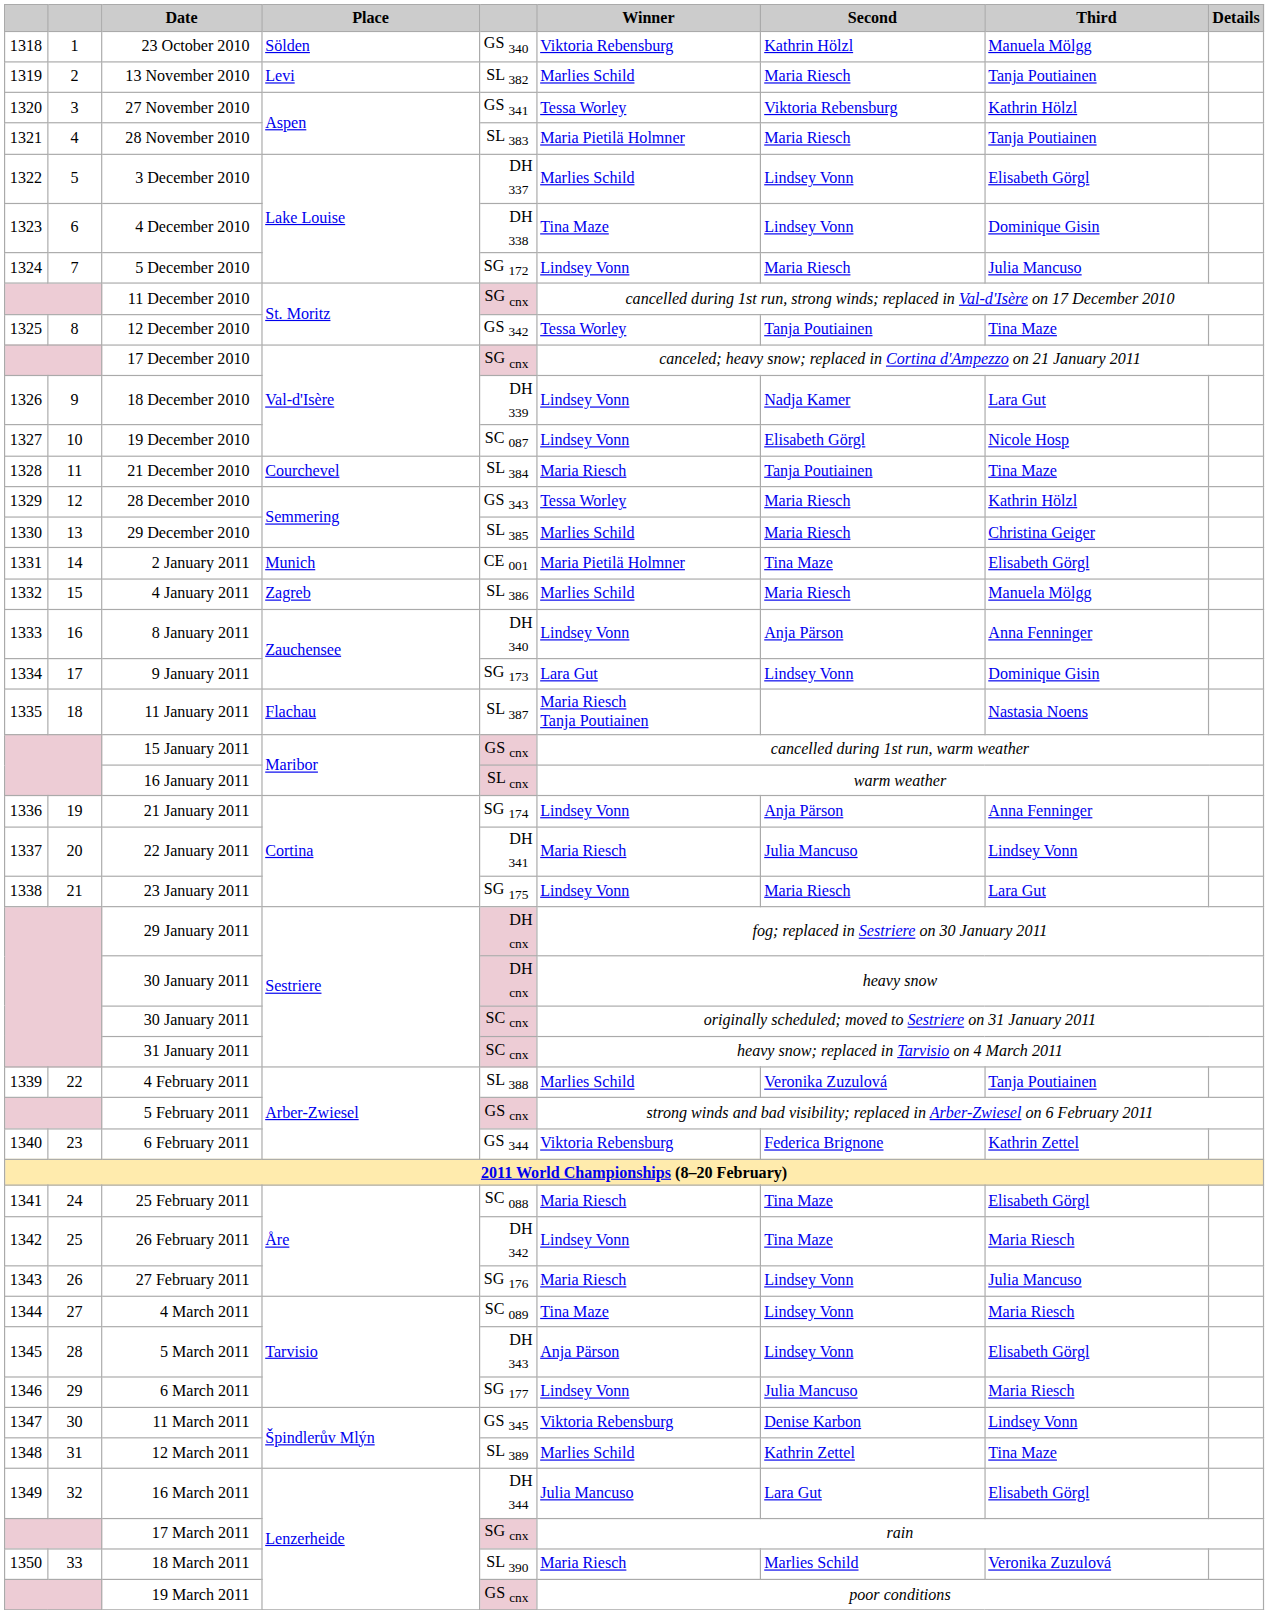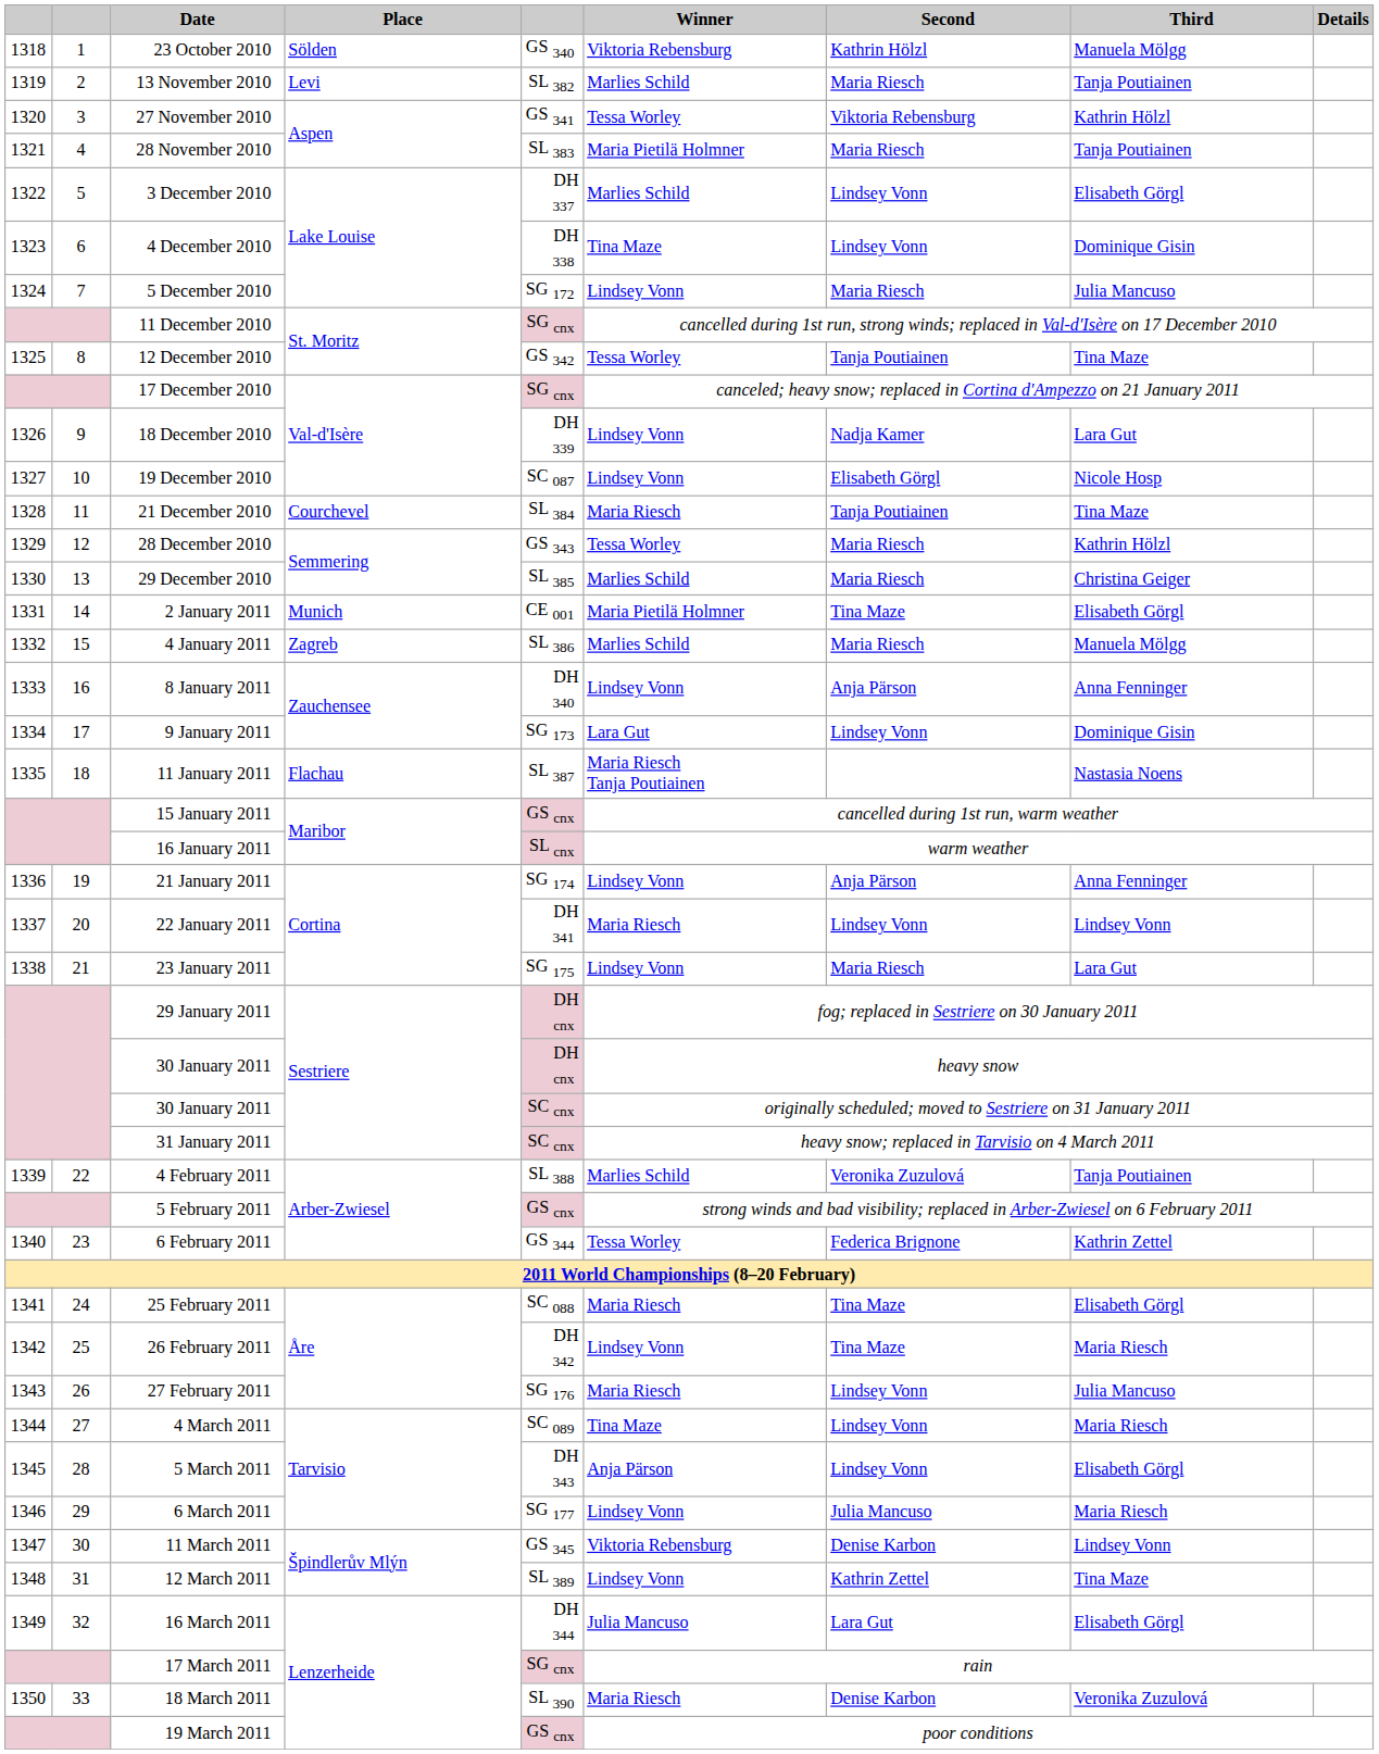 <table class="wikitable plainrowheaders" style="background:#fff; font-size:86%; line-height:16px; border:grey solid 1px; border-collapse:collapse;">
 <tr style="background:#ccc; text-align:center;">
 <td align="center" width="30"></td>
 <td align="center" width="40"></td>
 <td align="center" width="130"><strong>Date</strong></td>
 <td align="center" width="180"><strong>Place</strong></td>
 <td align="center" width="42"></td>
 <td align="center" width="185"><strong>Winner</strong></td>
 <td align="center" width="185"><strong>Second</strong></td>
 <td align="center" width="185"><strong>Third</strong></td>
 <td align="center" width="10"><strong>Details</strong></td>
 </tr>
 <tr>
 <td align=center>1318</td>
 <td align=center>1</td>
 <td align=right>23 October 2010  </td>
 <td> <a href='#'>Sölden</a></td>
 <td align=right>GS <sub>340</sub> </td>
 <td> <a href='#'>Viktoria Rebensburg</a></td>
 <td> <a href='#'>Kathrin Hölzl</a></td>
 <td> <a href='#'>Manuela Mölgg</a></td>
 <td></td>
 </tr>
 <tr>
 <td align=center>1319</td>
 <td align=center>2</td>
 <td align=right>13 November 2010  </td>
 <td> <a href='#'>Levi</a></td>
 <td align=right>SL <sub>382</sub> </td>
 <td> <a href='#'>Marlies Schild</a></td>
 <td> <a href='#'>Maria Riesch</a></td>
 <td> <a href='#'>Tanja Poutiainen</a></td>
 <td></td>
 </tr>
 <tr>
 <td align=center>1320</td>
 <td align=center>3</td>
 <td align=right>27 November 2010  </td>
 <td rowspan=2> <a href='#'>Aspen</a></td>
 <td align=right>GS <sub>341</sub> </td>
 <td> <a href='#'>Tessa Worley</a></td>
 <td> <a href='#'>Viktoria Rebensburg</a></td>
 <td> <a href='#'>Kathrin Hölzl</a></td>
 <td></td>
 </tr>
 <tr>
 <td align=center>1321</td>
 <td align=center>4</td>
 <td align=right>28 November 2010  </td>
 <td align=right>SL <sub>383</sub> </td>
 <td> <a href='#'>Maria Pietilä Holmner</a></td>
 <td> <a href='#'>Maria Riesch</a></td>
 <td> <a href='#'>Tanja Poutiainen</a></td>
 <td></td>
 </tr>
 <tr>
 <td align=center>1322</td>
 <td align=center>5</td>
 <td align=right>3 December 2010  </td>
 <td rowspan=3> <a href='#'>Lake Louise</a></td>
 <td align=right>DH <sub>337</sub> </td>
 <td> <a href='#'>Marlies Schild</a></td>
 <td> <a href='#'>Lindsey Vonn</a></td>
 <td> <a href='#'>Elisabeth Görgl</a></td>
 <td></td>
 </tr>
 <tr>
 <td align=center>1323</td>
 <td align=center>6</td>
 <td align=right>4 December 2010  </td>
 <td align=right>DH <sub>338</sub> </td>
 <td> <a href='#'>Tina Maze</a></td>
 <td> <a href='#'>Lindsey Vonn</a></td>
 <td> <a href='#'>Dominique Gisin</a></td>
 <td></td>
 </tr>
 <tr>
 <td align=center>1324</td>
 <td align=center>7</td>
 <td align=right>5 December 2010  </td>
 <td align=right>SG <sub>172</sub> </td>
 <td> <a href='#'>Lindsey Vonn</a></td>
 <td> <a href='#'>Maria Riesch</a></td>
 <td> <a href='#'>Julia Mancuso</a></td>
 <td></td>
 </tr>
 <tr>
 <td colspan=2 bgcolor="EDCCD5"></td>
 <td align=right>11 December 2010  </td>
 <td rowspan=2> <a href='#'>St. Moritz</a></td>
 <td align=right bgcolor="EDCCD5">SG <sub>cnx</sub> </td>
 <td colspan=4 align=center><em>cancelled during 1st run, strong winds; replaced in <a href='#'>Val-d'Isère</a> on 17 December 2010</em></td>
 </tr>
 <tr>
 <td align=center>1325</td>
 <td align=center>8</td>
 <td align=right>12 December 2010  </td>
 <td align=right>GS <sub>342</sub> </td>
 <td> <a href='#'>Tessa Worley</a></td>
 <td> <a href='#'>Tanja Poutiainen</a></td>
 <td> <a href='#'>Tina Maze</a></td>
 <td></td>
 </tr>
 <tr>
 <td colspan=2 bgcolor="EDCCD5"></td>
 <td align=right><small></small>17 December 2010  </td>
 <td rowspan=3> <a href='#'>Val-d'Isère</a></td>
 <td align=right bgcolor="EDCCD5">SG <sub>cnx</sub> </td>
 <td colspan=4 align=center><em>canceled; heavy snow; replaced in <a href='#'>Cortina d'Ampezzo</a> on 21 January 2011</em></td>
 </tr>
 <tr>
 <td align=center>1326</td>
 <td align=center>9</td>
 <td align=right>18 December 2010  </td>
 <td align=right>DH <sub>339</sub> </td>
 <td> <a href='#'>Lindsey Vonn</a></td>
 <td> <a href='#'>Nadja Kamer</a></td>
 <td> <a href='#'>Lara Gut</a></td>
 <td></td>
 </tr>
 <tr>
 <td align=center>1327</td>
 <td align=center>10</td>
 <td align=right>19 December 2010  </td>
 <td align=right>SC <sub>087</sub> </td>
 <td> <a href='#'>Lindsey Vonn</a></td>
 <td> <a href='#'>Elisabeth Görgl</a></td>
 <td> <a href='#'>Nicole Hosp</a></td>
 <td></td>
 </tr>
 <tr>
 <td align=center>1328</td>
 <td align=center>11</td>
 <td align=right>21 December 2010  </td>
 <td> <a href='#'>Courchevel</a></td>
 <td align=right>SL <sub>384</sub> </td>
 <td> <a href='#'>Maria Riesch</a></td>
 <td> <a href='#'>Tanja Poutiainen</a></td>
 <td> <a href='#'>Tina Maze</a></td>
 <td></td>
 </tr>
 <tr>
 <td align=center>1329</td>
 <td align=center>12</td>
 <td align=right>28 December 2010  </td>
 <td rowspan=2> <a href='#'>Semmering</a></td>
 <td align=right>GS <sub>343</sub> </td>
 <td> <a href='#'>Tessa Worley</a></td>
 <td> <a href='#'>Maria Riesch</a></td>
 <td> <a href='#'>Kathrin Hölzl</a></td>
 <td></td>
 </tr>
 <tr>
 <td align=center>1330</td>
 <td align=center>13</td>
 <td align=right>29 December 2010  </td>
 <td align=right>SL <sub>385</sub> </td>
 <td> <a href='#'>Marlies Schild</a></td>
 <td> <a href='#'>Maria Riesch</a></td>
 <td> <a href='#'>Christina Geiger</a></td>
 <td></td>
 </tr>
 <tr>
 <td align=center>1331</td>
 <td align=center>14</td>
 <td align=right>2 January 2011  </td>
 <td> <a href='#'>Munich</a></td>
 <td align=right>CE <sub>001</sub> </td>
 <td> <a href='#'>Maria Pietilä Holmner</a></td>
 <td> <a href='#'>Tina Maze</a></td>
 <td> <a href='#'>Elisabeth Görgl</a></td>
 <td></td>
 </tr>
 <tr>
 <td align=center>1332</td>
 <td align=center>15</td>
 <td align=right>4 January 2011  </td>
 <td> <a href='#'>Zagreb</a></td>
 <td align=right>SL <sub>386</sub> </td>
 <td> <a href='#'>Marlies Schild</a></td>
 <td> <a href='#'>Maria Riesch</a></td>
 <td> <a href='#'>Manuela Mölgg</a></td>
 <td></td>
 </tr>
 <tr>
 <td align=center>1333</td>
 <td align=center>16</td>
 <td align=right>8 January 2011  </td>
 <td rowspan=2> <a href='#'>Zauchensee</a></td>
 <td align=right>DH <sub>340</sub> </td>
 <td> <a href='#'>Lindsey Vonn</a></td>
 <td> <a href='#'>Anja Pärson</a></td>
 <td> <a href='#'>Anna Fenninger</a></td>
 <td></td>
 </tr>
 <tr>
 <td align=center>1334</td>
 <td align=center>17</td>
 <td align=right>9 January 2011  </td>
 <td align=right>SG <sub>173</sub> </td>
 <td> <a href='#'>Lara Gut</a></td>
 <td> <a href='#'>Lindsey Vonn</a></td>
 <td> <a href='#'>Dominique Gisin</a></td>
 <td></td>
 </tr>
 <tr>
 <td align=center>1335</td>
 <td align=center>18</td>
 <td align=right>11 January 2011  </td>
 <td> <a href='#'>Flachau</a></td>
 <td align=right>SL <sub>387</sub> </td>
 <td> <a href='#'>Maria Riesch</a><br> <a href='#'>Tanja Poutiainen</a></td>
 <td></td>
 <td> <a href='#'>Nastasia Noens</a></td>
 <td></td>
 </tr>
 <tr>
 <td colspan=2 rowspan=2 bgcolor="EDCCD5"></td>
 <td align=right>15 January 2011  </td>
 <td rowspan=2> <a href='#'>Maribor</a></td>
 <td align=right bgcolor="EDCCD5">GS <sub>cnx</sub> </td>
 <td colspan=4 align=center><em>cancelled during 1st run, warm weather</em></td>
 </tr>
 <tr>
 <td align=right>16 January 2011  </td>
 <td align=right bgcolor="EDCCD5">SL <sub>cnx</sub> </td>
 <td colspan=4 align=center><em>warm weather</em></td>
 </tr>
 <tr>
 <td align=center>1336</td>
 <td align=center>19</td>
 <td align=right><small></small>21 January 2011  </td>
 <td rowspan=3> <a href='#'>Cortina</a></td>
 <td align=right>SG <sub>174</sub> </td>
 <td> <a href='#'>Lindsey Vonn</a></td>
 <td> <a href='#'>Anja Pärson</a></td>
 <td> <a href='#'>Anna Fenninger</a></td>
 <td></td>
 </tr>
 <tr>
 <td align=center>1337</td>
 <td align=center>20</td>
 <td align=right>22 January 2011  </td>
 <td align=right>DH <sub>341</sub> </td>
 <td> <a href='#'>Maria Riesch</a></td>
-<td> <a href='#'>Julia Mancuso</a></td>
+<td> <a href='#'>Lindsey Vonn</a></td>
 <td> <a href='#'>Lindsey Vonn</a></td>
 <td></td>
 </tr>
 <tr>
 <td align=center>1338</td>
 <td align=center>21</td>
 <td align=right>23 January 2011  </td>
 <td align=right>SG <sub>175</sub> </td>
 <td> <a href='#'>Lindsey Vonn</a></td>
 <td> <a href='#'>Maria Riesch</a></td>
 <td> <a href='#'>Lara Gut</a></td>
 <td></td>
 </tr>
 <tr>
 <td colspan=2 rowspan=4 bgcolor="EDCCD5"></td>
 <td align=right>29 January 2011  </td>
 <td rowspan=4> <a href='#'>Sestriere</a></td>
 <td align=right bgcolor="EDCCD5">DH <sub>cnx</sub> </td>
 <td colspan=4 align=center><em>fog; replaced in <a href='#'>Sestriere</a> on 30 January 2011</em></td>
 </tr>
 <tr>
 <td align=right><small></small>30 January 2011  </td>
 <td align=right bgcolor="EDCCD5">DH <sub>cnx</sub> </td>
 <td colspan=4 align=center><em>heavy snow</em></td>
 </tr>
 <tr>
 <td align=right>30 January 2011  </td>
 <td align=right bgcolor="EDCCD5">SC <sub>cnx</sub> </td>
 <td colspan=4 align=center><em>originally scheduled; moved to <a href='#'>Sestriere</a> on 31 January 2011</em></td>
 </tr>
 <tr>
 <td align=right><small></small>31 January 2011  </td>
 <td align=right bgcolor="EDCCD5">SC <sub>cnx</sub> </td>
 <td colspan=4 align=center><em>heavy snow; replaced in <a href='#'>Tarvisio</a> on 4 March 2011</em></td>
 </tr>
 <tr>
 <td align=center>1339</td>
 <td align=center>22</td>
 <td align=right>4 February 2011  </td>
 <td rowspan=3> <a href='#'>Arber-Zwiesel</a></td>
 <td align=right>SL <sub>388</sub> </td>
 <td> <a href='#'>Marlies Schild</a></td>
 <td> <a href='#'>Veronika Zuzulová</a></td>
 <td> <a href='#'>Tanja Poutiainen</a></td>
 <td></td>
 </tr>
 <tr>
 <td colspan=2 bgcolor="EDCCD5"></td>
 <td align=right>5 February 2011  </td>
 <td align=right bgcolor="EDCCD5">GS <sub>cnx</sub> </td>
 <td colspan=4 align=center><em>strong winds and bad visibility; replaced in <a href='#'>Arber-Zwiesel</a> on 6 February 2011</em></td>
 </tr>
 <tr>
 <td align=center>1340</td>
 <td align=center>23</td>
 <td align=right><small></small>6 February 2011  </td>
 <td align=right>GS <sub>344</sub> </td>
-<td> <a href='#'>Viktoria Rebensburg</a></td>
+<td> <a href='#'>Tessa Worley</a></td>
 <td> <a href='#'>Federica Brignone</a></td>
 <td> <a href='#'>Kathrin Zettel</a></td>
 <td></td>
 </tr>
 <tr style="background:#FFEBAD">
 <td colspan="9" style="text-align:center;"><strong><a href='#'>2011 World Championships</a> (8–20 February)</strong></td>
 </tr>
 <tr>
 <td align=center>1341</td>
 <td align=center>24</td>
 <td align=right>25 February 2011  </td>
 <td rowspan=3> <a href='#'>Åre</a></td>
 <td align=right>SC <sub>088</sub> </td>
 <td> <a href='#'>Maria Riesch</a></td>
 <td> <a href='#'>Tina Maze</a></td>
 <td> <a href='#'>Elisabeth Görgl</a></td>
 <td></td>
 </tr>
 <tr>
 <td align=center>1342</td>
 <td align=center>25</td>
 <td align=right>26 February 2011  </td>
 <td align=right>DH <sub>342</sub> </td>
 <td> <a href='#'>Lindsey Vonn</a></td>
 <td> <a href='#'>Tina Maze</a></td>
 <td> <a href='#'>Maria Riesch</a></td>
 <td></td>
 </tr>
 <tr>
 <td align=center>1343</td>
 <td align=center>26</td>
 <td align=right>27 February 2011  </td>
 <td align=right>SG <sub>176</sub> </td>
 <td> <a href='#'>Maria Riesch</a></td>
 <td> <a href='#'>Lindsey Vonn</a></td>
 <td> <a href='#'>Julia Mancuso</a></td>
 <td></td>
 </tr>
 <tr>
 <td align=center>1344</td>
 <td align=center>27</td>
 <td align=right><small></small>4 March 2011  </td>
 <td rowspan=3> <a href='#'>Tarvisio</a></td>
 <td align=right>SC <sub>089</sub> </td>
 <td> <a href='#'>Tina Maze</a></td>
 <td> <a href='#'>Lindsey Vonn</a></td>
 <td> <a href='#'>Maria Riesch</a></td>
 <td></td>
 </tr>
 <tr>
 <td align=center>1345</td>
 <td align=center>28</td>
 <td align=right>5 March 2011  </td>
 <td align=right>DH <sub>343</sub> </td>
 <td> <a href='#'>Anja Pärson</a></td>
 <td> <a href='#'>Lindsey Vonn</a></td>
 <td> <a href='#'>Elisabeth Görgl</a></td>
 <td></td>
 </tr>
 <tr>
 <td align=center>1346</td>
 <td align=center>29</td>
 <td align=right>6 March 2011  </td>
 <td align=right>SG <sub>177</sub> </td>
 <td> <a href='#'>Lindsey Vonn</a></td>
 <td> <a href='#'>Julia Mancuso</a></td>
 <td> <a href='#'>Maria Riesch</a></td>
 <td></td>
 </tr>
 <tr>
 <td align=center>1347</td>
 <td align=center>30</td>
 <td align=right>11 March 2011  </td>
 <td rowspan=2> <a href='#'>Špindlerův Mlýn</a></td>
 <td align=right>GS <sub>345</sub> </td>
 <td> <a href='#'>Viktoria Rebensburg</a></td>
 <td> <a href='#'>Denise Karbon</a></td>
 <td> <a href='#'>Lindsey Vonn</a></td>
 <td></td>
 </tr>
 <tr>
 <td align=center>1348</td>
 <td align=center>31</td>
 <td align=right>12 March 2011  </td>
 <td align=right>SL <sub>389</sub> </td>
-<td> <a href='#'>Marlies Schild</a></td>
+<td> <a href='#'>Lindsey Vonn</a></td>
 <td> <a href='#'>Kathrin Zettel</a></td>
 <td> <a href='#'>Tina Maze</a></td>
 <td></td>
 </tr>
 <tr>
 <td align=center>1349</td>
 <td align=center>32</td>
 <td align=right>16 March 2011  </td>
 <td rowspan=4> <a href='#'>Lenzerheide</a></td>
 <td align=right>DH <sub>344</sub> </td>
 <td> <a href='#'>Julia Mancuso</a></td>
 <td> <a href='#'>Lara Gut</a></td>
 <td> <a href='#'>Elisabeth Görgl</a></td>
 <td></td>
 </tr>
 <tr>
 <td colspan=2 bgcolor="EDCCD5"></td>
 <td align=right>17 March 2011  </td>
 <td align=right bgcolor="EDCCD5">SG <sub>cnx</sub> </td>
 <td colspan=5 align=center><em>rain</em></td>
 </tr>
 <tr>
 <td align=center>1350</td>
 <td align=center>33</td>
 <td align=right>18 March 2011  </td>
 <td align=right>SL <sub>390</sub> </td>
 <td> <a href='#'>Maria Riesch</a></td>
-<td> <a href='#'>Marlies Schild</a></td>
+<td> <a href='#'>Denise Karbon</a></td>
 <td> <a href='#'>Veronika Zuzulová</a></td>
 <td></td>
 </tr>
 <tr>
 <td colspan=2 bgcolor="EDCCD5"></td>
 <td align=right>19 March 2011  </td>
 <td align=right bgcolor="EDCCD5">GS <sub>cnx</sub> </td>
 <td colspan=5 align=center><em>poor conditions</em></td>
 </tr>
 </table>
